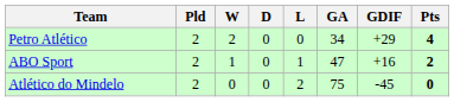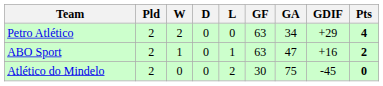 <table class=wikitable style="text-align:center" width=500>
 <tr>
 <th width=25%>Team</th>
 <th width=5%>Pld</th>
 <th width=5%>W</th>
 <th width=5%>D</th>
 <th width=5%>L</th>
+<th width=5%>GF</th>
 <th width=5%>GA</th>
 <th width=5%>GDIF</th>
 <th width=5%>Pts</th>
 </tr>
 <tr bgcolor=#ccffcc>
 <td align="left"> <a href='#'>Petro Atlético</a></td>
 <td>2</td>
 <td>2</td>
 <td>0</td>
 <td>0</td>
+<td>63</td>
 <td>34</td>
 <td>+29</td>
 <td><strong>4</strong></td>
 </tr>
 <tr bgcolor=#ccffcc>
 <td align="left"> <a href='#'>ABO Sport</a></td>
 <td>2</td>
 <td>1</td>
 <td>0</td>
 <td>1</td>
+<td>63</td>
 <td>47</td>
 <td>+16</td>
 <td><strong>2</strong></td>
 </tr>
 <tr bgcolor=#ccffcc>
 <td align="left"> <a href='#'>Atlético do Mindelo</a></td>
 <td>2</td>
 <td>0</td>
 <td>0</td>
 <td>2</td>
+<td>30</td>
 <td>75</td>
 <td>-45</td>
 <td><strong>0</strong></td>
 </tr>
 </table>
